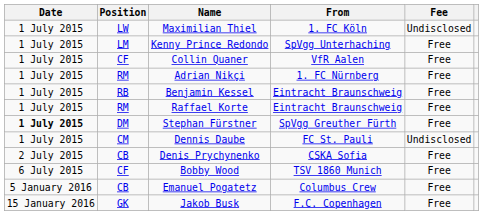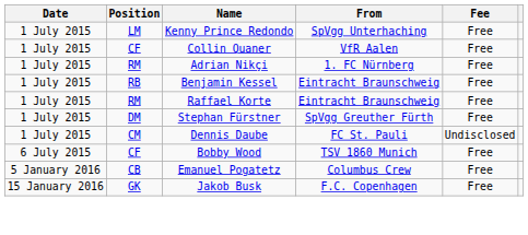 <table class="wikitable" style="text-align:center;">
 <tr>
 <th>Date</th>
 <th>Position</th>
 <th>Name</th>
 <th>From</th>
 <th>Fee</th>
 <th></th>
-</tr>
-<tr>
-<td>1 July 2015</td>
-<td><a href='#'>LW</a></td>
-<td><a href='#'>Maximilian Thiel</a></td>
-<td><a href='#'>1. FC Köln</a></td>
-<td>Undisclosed</td>
-<td></td>
 </tr>
 <tr>
 <td>1 July 2015</td>
 <td><a href='#'>LM</a></td>
 <td><a href='#'>Kenny Prince Redondo</a></td>
 <td><a href='#'>SpVgg Unterhaching</a></td>
 <td>Free</td>
 <td></td>
 </tr>
 <tr>
 <td>1 July 2015</td>
 <td><a href='#'>CF</a></td>
 <td><a href='#'>Collin Quaner</a></td>
 <td><a href='#'>VfR Aalen</a></td>
 <td>Free</td>
 <td></td>
 </tr>
 <tr>
 <td>1 July 2015</td>
 <td><a href='#'>RM</a></td>
 <td><a href='#'>Adrian Nikçi</a></td>
 <td><a href='#'>1. FC Nürnberg</a></td>
 <td>Free</td>
 <td></td>
 </tr>
 <tr>
 <td>1 July 2015</td>
 <td><a href='#'>RB</a></td>
 <td><a href='#'>Benjamin Kessel</a></td>
 <td><a href='#'>Eintracht Braunschweig</a></td>
 <td>Free</td>
 <td></td>
 </tr>
 <tr>
 <td>1 July 2015</td>
 <td><a href='#'>RM</a></td>
 <td><a href='#'>Raffael Korte</a></td>
 <td><a href='#'>Eintracht Braunschweig</a></td>
 <td>Free</td>
 <td></td>
 </tr>
 <tr>
-<td><strong>1 July 2015</strong></td>
+<td>1 July 2015</td>
 <td><a href='#'>DM</a></td>
 <td><a href='#'>Stephan Fürstner</a></td>
 <td><a href='#'>SpVgg Greuther Fürth</a></td>
 <td>Free</td>
 <td></td>
 </tr>
 <tr>
 <td>1 July 2015</td>
 <td><a href='#'>CM</a></td>
 <td><a href='#'>Dennis Daube</a></td>
 <td><a href='#'>FC St. Pauli</a></td>
 <td>Undisclosed</td>
-<td></td>
-</tr>
-<tr>
-<td>2 July 2015</td>
-<td><a href='#'>CB</a></td>
-<td><a href='#'>Denis Prychynenko</a></td>
-<td> <a href='#'>CSKA Sofia</a></td>
-<td>Free</td>
 <td></td>
 </tr>
 <tr>
 <td>6 July 2015</td>
 <td><a href='#'>CF</a></td>
 <td><a href='#'>Bobby Wood</a></td>
 <td><a href='#'>TSV 1860 Munich</a></td>
 <td>Free</td>
 <td></td>
 </tr>
 <tr>
 <td>5 January 2016</td>
 <td><a href='#'>CB</a></td>
 <td><a href='#'>Emanuel Pogatetz</a></td>
 <td> <a href='#'>Columbus Crew</a></td>
 <td>Free</td>
 <td></td>
 </tr>
 <tr>
 <td>15 January 2016</td>
 <td><a href='#'>GK</a></td>
 <td><a href='#'>Jakob Busk</a></td>
 <td> <a href='#'>F.C. Copenhagen</a></td>
 <td>Free</td>
 <td></td>
 </tr>
 </table>
